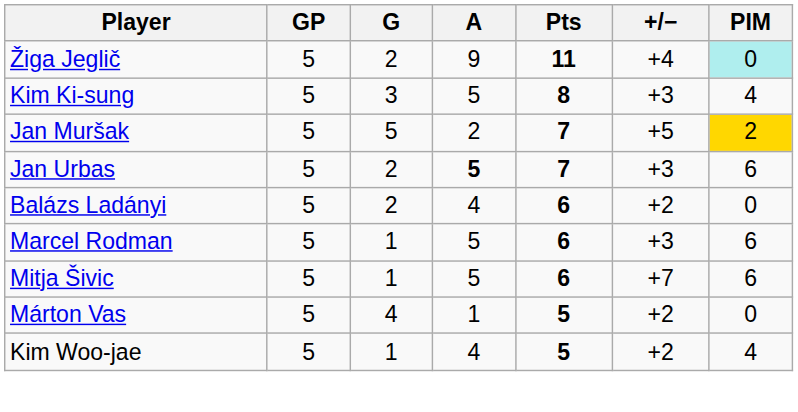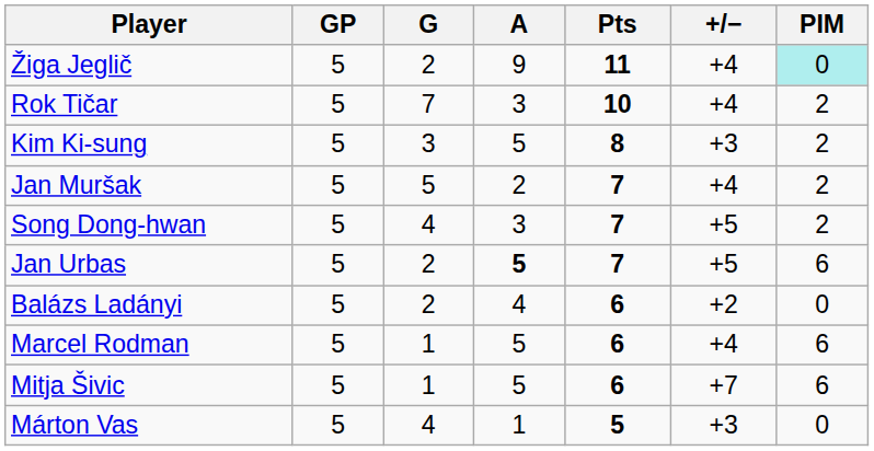 <table class="wikitable sortable" style="text-align:center;">
 <tr>
 <th width="175px">Player</th>
 <th width="50px">GP</th>
 <th width="50px">G</th>
 <th width="50px">A</th>
 <th width="60px">Pts</th>
 <th width="60px">+/−</th>
 <th width="50px">PIM</th>
 </tr>
 <tr>
 <td style="text-align:left;"> <a href='#'>Žiga Jeglič</a></td>
 <td>5</td>
 <td>2</td>
 <td>9</td>
 <td><strong>11</strong></td>
 <td>+4</td>
 <td style="background: paleturquoise;">0</td>
 </tr>
 <tr>
+<td style="text-align:left;"> <a href='#'>Rok Tičar</a></td>
+<td>5</td>
+<td>7</td>
+<td>3</td>
+<td><strong>10</strong></td>
+<td>+4</td>
+<td>2</td>
+</tr>
+<tr>
 <td style="text-align:left;"> <a href='#'>Kim Ki-sung</a></td>
 <td>5</td>
 <td>3</td>
 <td>5</td>
 <td><strong>8</strong></td>
 <td>+3</td>
-<td>4</td>
+<td>2</td>
 </tr>
 <tr>
 <td style="text-align:left;"> <a href='#'>Jan Muršak</a></td>
 <td>5</td>
 <td>5</td>
 <td>2</td>
 <td><strong>7</strong></td>
+<td>+4</td>
+<td>2</td>
+</tr>
+<tr>
+<td style="text-align:left;"> <a href='#'>Song Dong-hwan</a></td>
+<td>5</td>
+<td>4</td>
+<td>3</td>
+<td><strong>7</strong></td>
 <td>+5</td>
-<td style="background: gold;">2</td>
+<td>2</td>
 </tr>
 <tr>
 <td style="text-align:left;"> <a href='#'>Jan Urbas</a></td>
 <td>5</td>
 <td>2</td>
 <td><strong>5</strong></td>
 <td><strong>7</strong></td>
-<td>+3</td>
+<td>+5</td>
 <td>6</td>
 </tr>
 <tr>
 <td style="text-align:left;"> <a href='#'>Balázs Ladányi</a></td>
 <td>5</td>
 <td>2</td>
 <td>4</td>
 <td><strong>6</strong></td>
 <td>+2</td>
 <td>0</td>
 </tr>
 <tr>
 <td style="text-align:left;"> <a href='#'>Marcel Rodman</a></td>
 <td>5</td>
 <td>1</td>
 <td>5</td>
 <td><strong>6</strong></td>
-<td>+3</td>
+<td>+4</td>
 <td>6</td>
 </tr>
 <tr>
 <td style="text-align:left;"> <a href='#'>Mitja Šivic</a></td>
 <td>5</td>
 <td>1</td>
 <td>5</td>
 <td><strong>6</strong></td>
 <td>+7</td>
 <td>6</td>
 </tr>
 <tr>
 <td style="text-align:left;"> <a href='#'>Márton Vas</a></td>
 <td>5</td>
 <td>4</td>
 <td>1</td>
 <td><strong>5</strong></td>
-<td>+2</td>
+<td>+3</td>
 <td>0</td>
 </tr>
-<tr>
-<td style="text-align:left;"> Kim Woo-jae</td>
-<td>5</td>
-<td>1</td>
-<td>4</td>
-<td><strong>5</strong></td>
-<td>+2</td>
-<td>4</td>
-</tr>
 </table>
